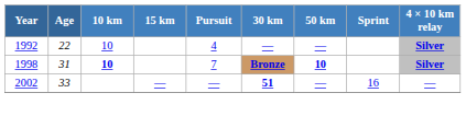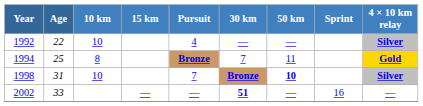 <table class="wikitable" style="font-size:95%; text-align:center; border:grey solid 1px; border-collapse:collapse; background:#ffffff;">
 <tr>
 <th style="background-color:#369; color:white; width:60px;"> Year </th>
 <th style="background-color:#369; color:white; width:40px;"> Age </th>
 <th style="background-color:#4180be; color:white; width:75px;"> 10 km </th>
 <th style="background-color:#4180be; color:white; width:75px;"> 15 km </th>
 <th style="background-color:#4180be; color:white; width:75px;"> Pursuit </th>
 <th style="background-color:#4180be; color:white; width:75px;"> 30 km </th>
 <th style="background-color:#4180be; color:white; width:75px;"> 50 km </th>
 <th style="background-color:#4180be; color:white; width:75px;"> Sprint </th>
 <th style="background-color:#4180be; color:white; width:75px;"> 4 × 10 km <br> relay </th>
 </tr>
 <tr>
 <td><a href='#'>1992</a></td>
 <td><em>22</em></td>
 <td><a href='#'>10</a></td>
 <td></td>
 <td><a href='#'>4</a></td>
 <td><a href='#'>—</a></td>
 <td><a href='#'>—</a></td>
 <td></td>
 <td style="background:silver;"><a href='#'><strong>Silver</strong></a></td>
 </tr>
 <tr>
+<td><a href='#'>1994</a></td>
+<td><em>25</em></td>
+<td><a href='#'>8</a></td>
+<td></td>
+<td bgcolor="cc9966"><a href='#'><strong>Bronze</strong></a></td>
+<td><a href='#'>7</a></td>
+<td><a href='#'>11</a></td>
+<td></td>
+<td style="background:gold;"><a href='#'><strong>Gold</strong></a></td>
+</tr>
+<tr>
 <td><a href='#'>1998</a></td>
 <td><em>31</em></td>
-<td><strong><a href='#'>10</a></strong></td>
+<td><a href='#'>10</a></td>
 <td></td>
 <td><a href='#'>7</a></td>
 <td bgcolor="cc9966"><a href='#'><strong>Bronze</strong></a></td>
 <td><strong><a href='#'>10</a></strong></td>
 <td></td>
 <td style="background:silver;"><a href='#'><strong>Silver</strong></a></td>
 </tr>
 <tr>
 <td><a href='#'>2002</a></td>
 <td><em>33</em></td>
 <td></td>
 <td><a href='#'>—</a></td>
 <td><a href='#'>—</a></td>
 <td><strong><a href='#'>51</a></strong></td>
 <td><a href='#'>—</a></td>
 <td><a href='#'>16</a></td>
 <td><a href='#'>—</a></td>
 </tr>
 <tr>
 </tr>
 </table>
